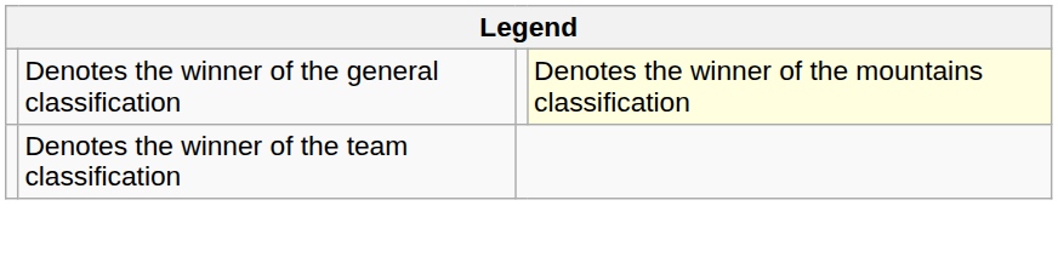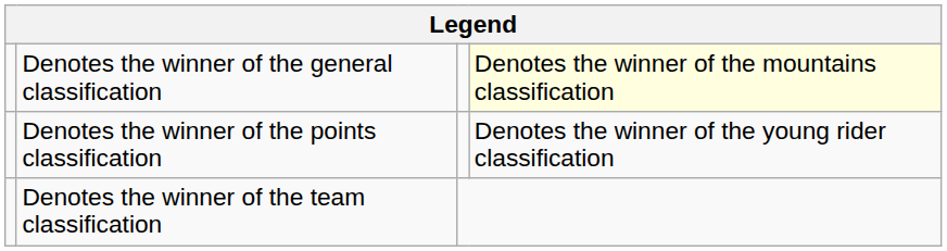 <table class="wikitable">
 <tr>
 <th colspan="4">Legend</th>
 </tr>
 <tr>
 <td></td>
 <td>Denotes the winner of the general classification</td>
 <td></td>
 <td style="background: lightyellow;">Denotes the winner of the mountains classification</td>
 </tr>
 <tr>
 <td></td>
+<td>Denotes the winner of the points classification</td>
+<td></td>
+<td>Denotes the winner of the young rider classification</td>
+</tr>
+<tr>
+<td></td>
 <td>Denotes the winner of the team classification</td>
 </tr>
 </table>
